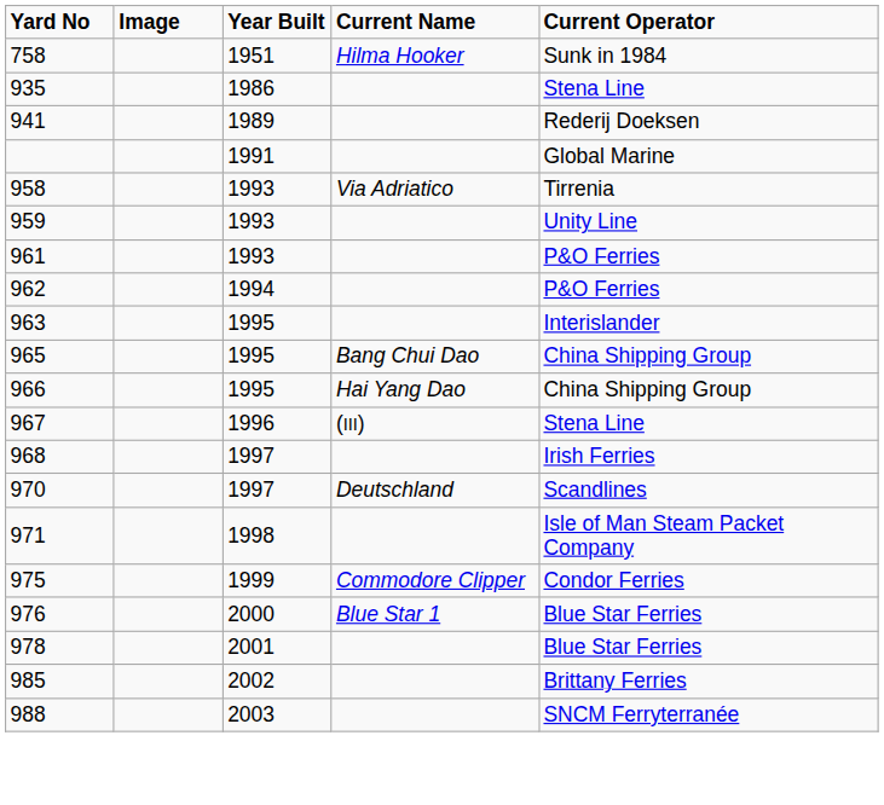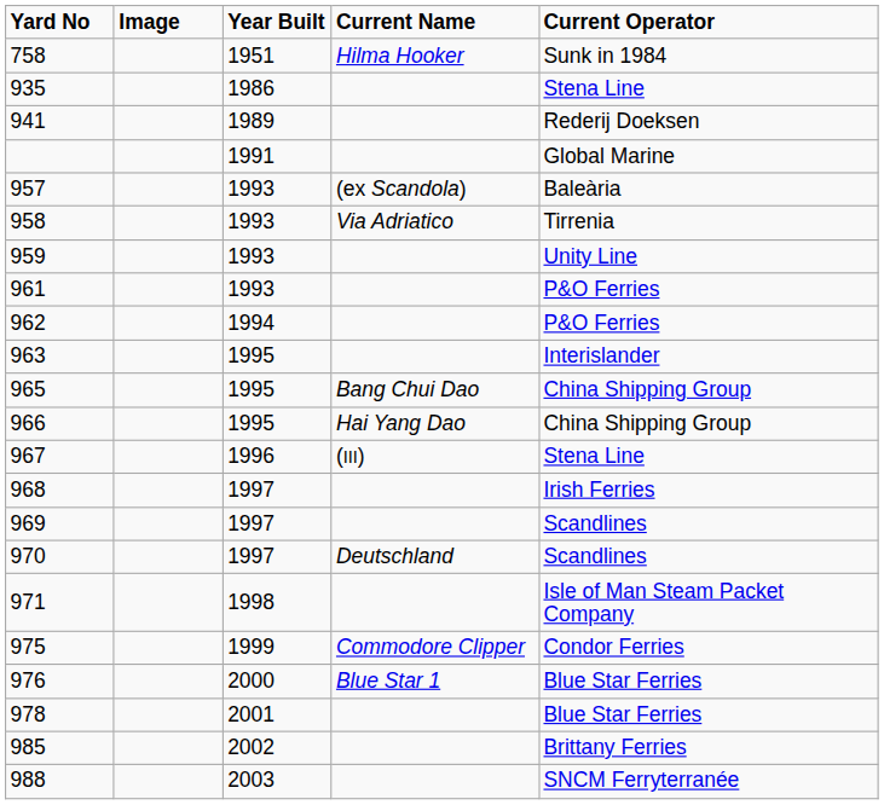 <table class="wikitable">
 <tr>
 <td width="75"><strong>Yard No</strong></td>
 <td width="75"><strong>Image</strong></td>
 <td width="75"><strong>Year Built</strong></td>
 <td width="150"><strong>Current Name</strong></td>
 <td width="250"><strong>Current Operator</strong></td>
 </tr>
 <tr>
 <td>758</td>
 <td></td>
 <td>1951</td>
 <td><em><a href='#'>Hilma Hooker</a></em></td>
 <td>Sunk in 1984</td>
 </tr>
 <tr>
 <td>935</td>
 <td></td>
 <td>1986</td>
 <td></td>
 <td><a href='#'>Stena Line</a></td>
 </tr>
 <tr>
 <td>941</td>
 <td></td>
 <td>1989</td>
 <td><em></em></td>
 <td>Rederij Doeksen</td>
 </tr>
 <tr>
 <td></td>
 <td></td>
 <td>1991</td>
 <td></td>
 <td>Global Marine</td>
+</tr>
+<tr>
+<td>957</td>
+<td></td>
+<td>1993</td>
+<td><em></em> (ex <em>Scandola</em>)</td>
+<td>Baleària</td>
 </tr>
 <tr>
 <td>958</td>
 <td></td>
 <td>1993</td>
 <td><em>Via Adriatico</em></td>
 <td>Tirrenia</td>
 </tr>
 <tr>
 <td>959</td>
 <td></td>
 <td>1993</td>
 <td><em></em></td>
 <td><a href='#'>Unity Line</a></td>
 </tr>
 <tr>
 <td>961</td>
 <td></td>
 <td>1993</td>
 <td></td>
 <td><a href='#'>P&O Ferries</a></td>
 </tr>
 <tr>
 <td>962</td>
 <td></td>
 <td>1994</td>
 <td></td>
 <td><a href='#'>P&O Ferries</a></td>
 </tr>
 <tr>
 <td>963</td>
 <td></td>
 <td>1995</td>
 <td></td>
 <td><a href='#'>Interislander</a></td>
 </tr>
 <tr>
 <td>965</td>
 <td></td>
 <td>1995</td>
 <td><em>Bang Chui Dao</em></td>
 <td><a href='#'>China Shipping Group</a></td>
 </tr>
 <tr>
 <td>966</td>
 <td></td>
 <td>1995</td>
 <td><em>Hai Yang Dao</em></td>
 <td>China Shipping Group</td>
 </tr>
 <tr>
 <td>967</td>
 <td></td>
 <td>1996</td>
 <td> (<small>III</small>)</td>
 <td><a href='#'>Stena Line</a></td>
 </tr>
 <tr>
 <td>968</td>
 <td></td>
 <td>1997</td>
 <td></td>
 <td><a href='#'>Irish Ferries</a></td>
 </tr>
 <tr>
+<td>969</td>
+<td></td>
+<td>1997</td>
+<td><em></em></td>
+<td><a href='#'>Scandlines</a></td>
+</tr>
+<tr>
 <td>970</td>
 <td></td>
 <td>1997</td>
 <td><em>Deutschland</em></td>
 <td><a href='#'>Scandlines</a></td>
 </tr>
 <tr>
 <td>971</td>
 <td></td>
 <td>1998</td>
 <td></td>
 <td><a href='#'>Isle of Man Steam Packet Company</a></td>
 </tr>
 <tr>
 <td>975</td>
 <td></td>
 <td>1999</td>
 <td><a href='#'><em>Commodore Clipper</em></a></td>
 <td><a href='#'>Condor Ferries</a></td>
 </tr>
 <tr>
 <td>976</td>
 <td></td>
 <td>2000</td>
 <td><em><a href='#'>Blue Star 1</a></em></td>
 <td><a href='#'>Blue Star Ferries</a></td>
 </tr>
 <tr>
 <td>978</td>
 <td></td>
 <td>2001</td>
 <td><em></em></td>
 <td><a href='#'>Blue Star Ferries</a></td>
 </tr>
 <tr>
 <td>985</td>
 <td></td>
 <td>2002</td>
 <td></td>
 <td><a href='#'>Brittany Ferries</a></td>
 </tr>
 <tr>
 <td>988</td>
 <td></td>
 <td>2003</td>
 <td></td>
 <td><a href='#'>SNCM Ferryterranée</a></td>
 </tr>
 </table>
